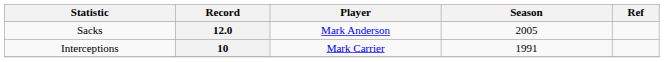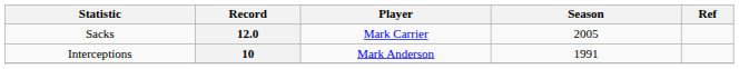 <table class="sortable wikitable" style="text-align:center" width="60%">
 <tr>
 <th scope="col" width=18%>Statistic</th>
 <th scope="col" width=10% class="unsortable">Record</th>
 <th scope="col" width=18%>Player</th>
 <th scope="col" width=18%>Season</th>
 <th scope="col" width=5% class="unsortable">Ref</th>
 </tr>
 <tr>
 <td>Sacks</td>
 <th>12.0</th>
-<td><a href='#'>Mark Anderson</a></td>
+<td><a href='#'>Mark Carrier</a></td>
 <td>2005</td>
 <td></td>
 </tr>
 <tr>
 <td>Interceptions</td>
 <th>10</th>
-<td><a href='#'>Mark Carrier</a></td>
+<td><a href='#'>Mark Anderson</a></td>
 <td>1991</td>
 <td></td>
 </tr>
 <tr>
 </tr>
 </table>
